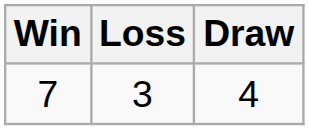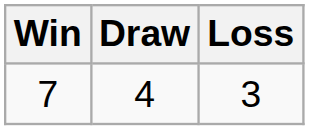 <table class="wikitable">
 <tr>
 <th>Win</th>
+<th>Draw</th>
 <th>Loss</th>
-<th>Draw</th>
 </tr>
 <tr>
 <td align="center">7</td>
+<td align="center">4</td>
 <td align="center">3</td>
-<td align="center">4</td>
 </tr>
 </table>
